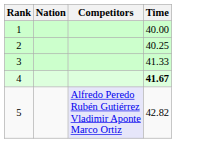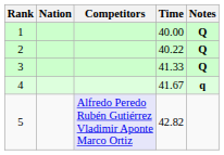 <table class="wikitable sortable" style="text-align:center">
 <tr>
 <th>Rank</th>
 <th>Nation</th>
 <th>Competitors</th>
 <th>Time</th>
+<th>Notes</th>
 </tr>
 <tr bgcolor=ccffcc>
 <td align=center>1</td>
 <td align=left></td>
 <td align=left></td>
 <td>40.00</td>
+<td><strong>Q</strong></td>
 </tr>
 <tr bgcolor=ccffcc>
 <td align=center>2</td>
 <td align=left></td>
 <td align=left></td>
-<td>40.25</td>
+<td>40.22</td>
+<td><strong>Q</strong></td>
 </tr>
 <tr bgcolor=ccffcc>
 <td align=center>3</td>
 <td align=left></td>
 <td align=left></td>
 <td>41.33</td>
+<td><strong>Q</strong></td>
 </tr>
 <tr bgcolor=ddffdd>
 <td align=center>4</td>
 <td align=left></td>
 <td align=left></td>
-<td><strong>41.67</strong></td>
+<td>41.67</td>
+<td><strong>q</strong></td>
 </tr>
 <tr>
 <td align=center>5</td>
 <td align=left></td>
 <td align=left style="background: lavender;"><a href='#'>Alfredo Peredo</a><br><a href='#'>Rubén Gutiérrez</a><br><a href='#'>Vladimir Aponte</a><br><a href='#'>Marco Ortiz</a></td>
 <td>42.82</td>
+<td></td>
 </tr>
 </table>
